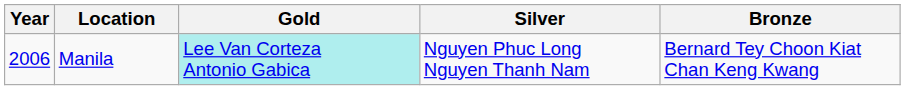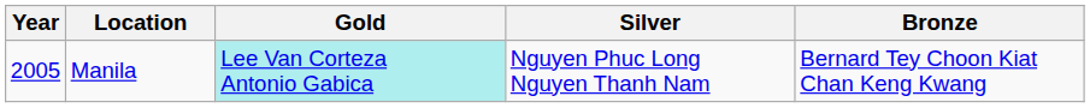 <table class="wikitable">
 <tr>
 <th>Year</th>
 <th width="100">Location</th>
 <th width="200">Gold</th>
 <th width="200">Silver</th>
 <th width="200">Bronze</th>
 </tr>
 <tr>
-<td><a href='#'>2006</a></td>
+<td><a href='#'>2005</a></td>
 <td> <a href='#'>Manila</a></td>
 <td style="background: paleturquoise;"> <a href='#'>Lee Van Corteza</a><br>  <a href='#'>Antonio Gabica</a></td>
 <td> <a href='#'>Nguyen Phuc Long</a><br>  <a href='#'>Nguyen Thanh Nam</a></td>
 <td> <a href='#'>Bernard Tey Choon Kiat</a><br>  <a href='#'>Chan Keng Kwang</a></td>
 </tr>
 </table>
